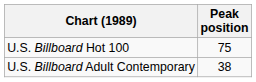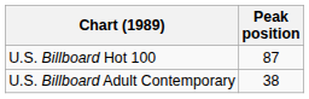 <table class="wikitable">
 <tr>
 <th>Chart (1989)</th>
 <th>Peak<br>position</th>
 </tr>
 <tr>
 <td>U.S. <em>Billboard</em> Hot 100</td>
-<td align="center">75</td>
+<td align="center">87</td>
 </tr>
 <tr>
 <td>U.S. <em>Billboard</em> Adult Contemporary</td>
 <td align="center">38</td>
 </tr>
 </table>
